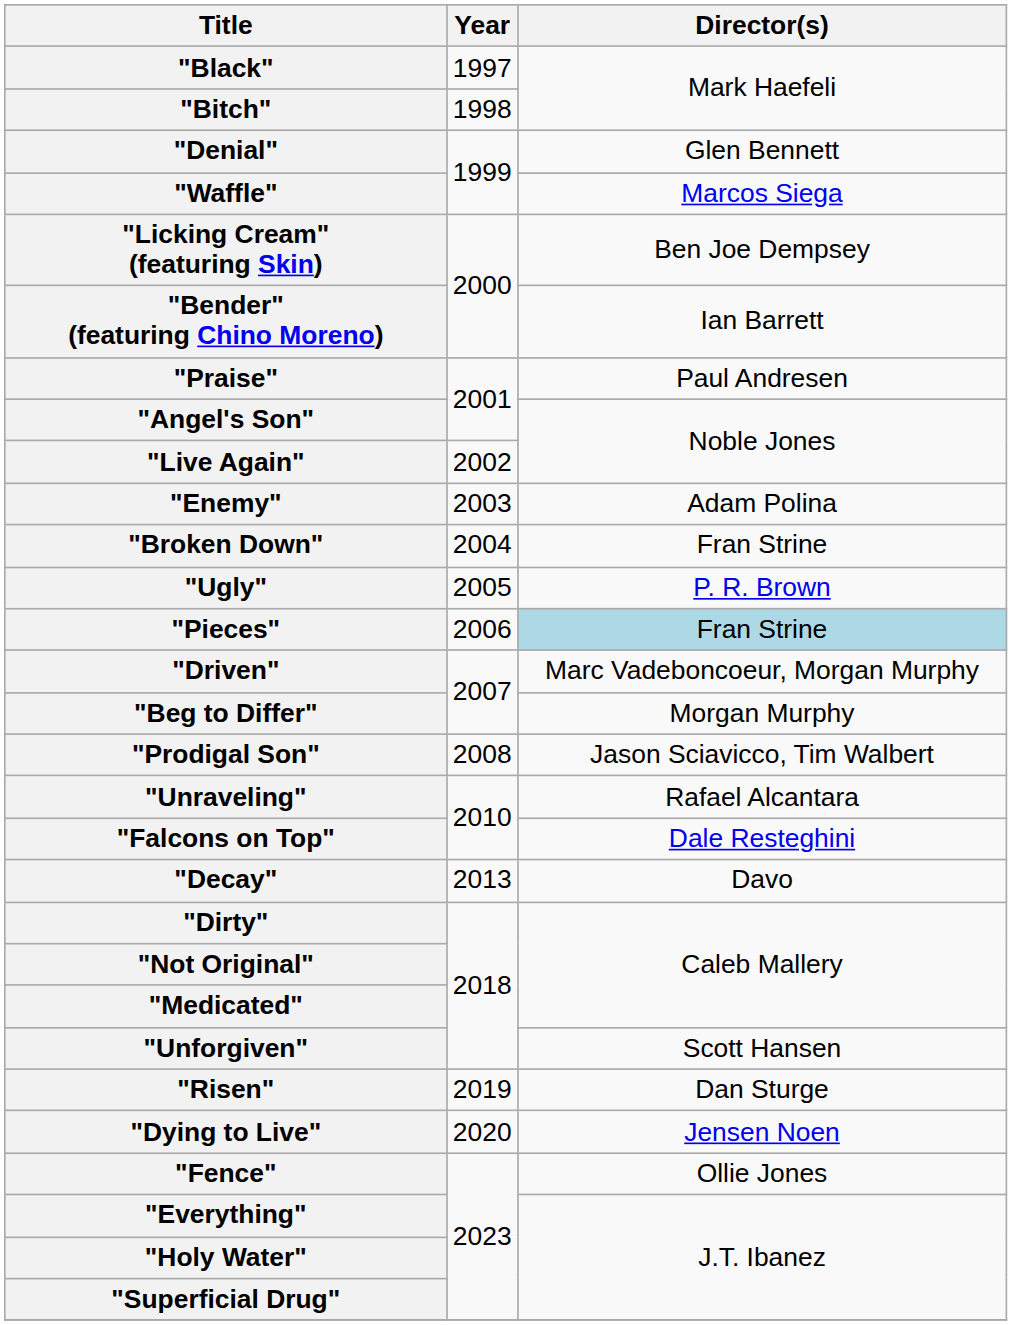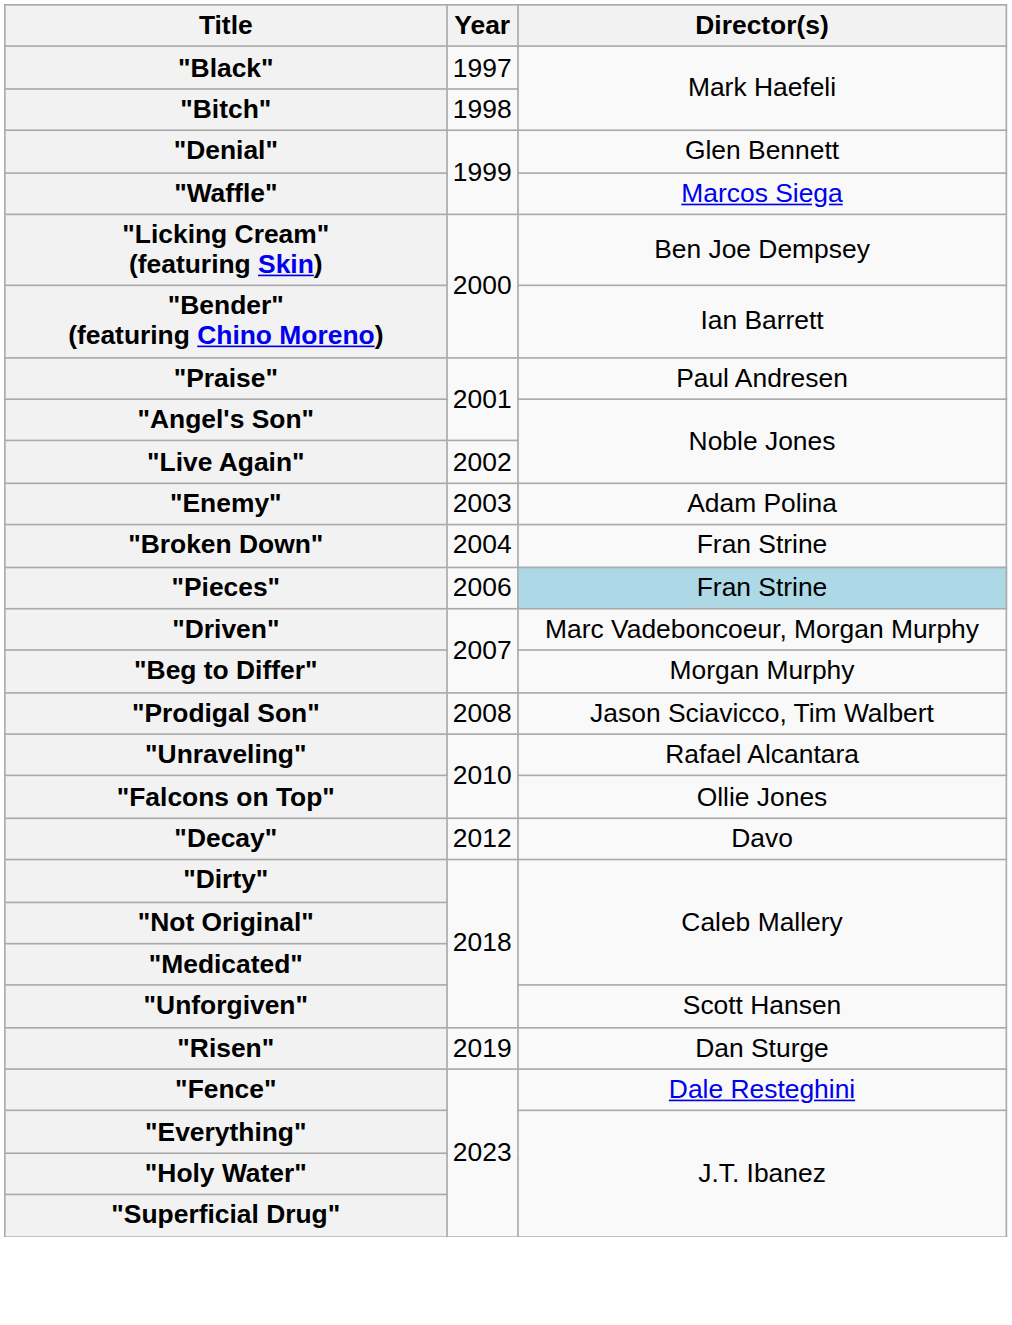 <table class="wikitable plainrowheaders" style="text-align:center;">
 <tr>
 <th scope="col" style="width:18em;">Title</th>
 <th scope="col">Year</th>
 <th scope="col" style="width:20em;">Director(s)</th>
 </tr>
 <tr>
 <th scope="row">"Black"</th>
 <td>1997</td>
 <td rowspan="2">Mark Haefeli</td>
 </tr>
 <tr>
 <th scope="row">"Bitch"</th>
 <td>1998</td>
 </tr>
 <tr>
 <th scope="row">"Denial"</th>
 <td rowspan="2">1999</td>
 <td>Glen Bennett</td>
 </tr>
 <tr>
 <th scope="row">"Waffle"</th>
 <td><a href='#'>Marcos Siega</a></td>
 </tr>
 <tr>
 <th scope="row">"Licking Cream"<br><span>(featuring <a href='#'>Skin</a>)</span></th>
 <td rowspan="2">2000</td>
 <td>Ben Joe Dempsey</td>
 </tr>
 <tr>
 <th scope="row">"Bender"<br><span>(featuring <a href='#'>Chino Moreno</a>)</span></th>
 <td>Ian Barrett</td>
 </tr>
 <tr>
 <th scope="row">"Praise"</th>
 <td rowspan="2">2001</td>
 <td>Paul Andresen</td>
 </tr>
 <tr>
 <th scope="row">"Angel's Son"</th>
 <td rowspan="2">Noble Jones</td>
 </tr>
 <tr>
 <th scope="row">"Live Again"</th>
 <td>2002</td>
 </tr>
 <tr>
 <th scope="row">"Enemy"</th>
 <td>2003</td>
 <td>Adam Polina</td>
 </tr>
 <tr>
 <th scope="row">"Broken Down"</th>
 <td>2004</td>
 <td>Fran Strine</td>
 </tr>
 <tr>
-<th scope="row">"Ugly"</th>
-<td>2005</td>
-<td><a href='#'>P. R. Brown</a></td>
-</tr>
-<tr>
 <th scope="row">"Pieces"</th>
 <td>2006</td>
 <td style="background: lightblue;">Fran Strine</td>
 </tr>
 <tr>
 <th scope="row">"Driven"</th>
 <td rowspan="2">2007</td>
 <td>Marc Vadeboncoeur, Morgan Murphy</td>
 </tr>
 <tr>
 <th scope="row">"Beg to Differ"</th>
 <td>Morgan Murphy</td>
 </tr>
 <tr>
 <th scope="row">"Prodigal Son"</th>
 <td>2008</td>
 <td>Jason Sciavicco, Tim Walbert</td>
 </tr>
 <tr>
 <th scope="row">"Unraveling"</th>
 <td rowspan="2">2010</td>
 <td>Rafael Alcantara</td>
 </tr>
 <tr>
 <th scope="row">"Falcons on Top"</th>
-<td><a href='#'>Dale Resteghini</a></td>
+<td>Ollie Jones</td>
 </tr>
 <tr>
 <th scope="row">"Decay"</th>
-<td>2013</td>
+<td>2012</td>
 <td>Davo</td>
 </tr>
 <tr>
 <th scope="row">"Dirty"</th>
 <td rowspan="4">2018</td>
 <td rowspan="3">Caleb Mallery</td>
 </tr>
 <tr>
 <th scope="row">"Not Original"</th>
 </tr>
 <tr>
 <th scope="row">"Medicated"</th>
 </tr>
 <tr>
 <th scope="row">"Unforgiven"</th>
 <td>Scott Hansen</td>
 </tr>
 <tr>
 <th scope="row">"Risen"</th>
 <td>2019</td>
 <td>Dan Sturge</td>
 </tr>
 <tr>
-<th scope="row">"Dying to Live"</th>
-<td>2020</td>
-<td><a href='#'>Jensen Noen</a></td>
-</tr>
-<tr>
 <th scope="row">"Fence"</th>
 <td rowspan="4">2023</td>
-<td>Ollie Jones</td>
+<td><a href='#'>Dale Resteghini</a></td>
 </tr>
 <tr>
 <th scope="row">"Everything"</th>
 <td rowspan="3">J.T. Ibanez</td>
 </tr>
 <tr>
 <th scope="row">"Holy Water"</th>
 </tr>
 <tr>
 <th scope="row">"Superficial Drug"</th>
 </tr>
 <tr>
 </tr>
 </table>
